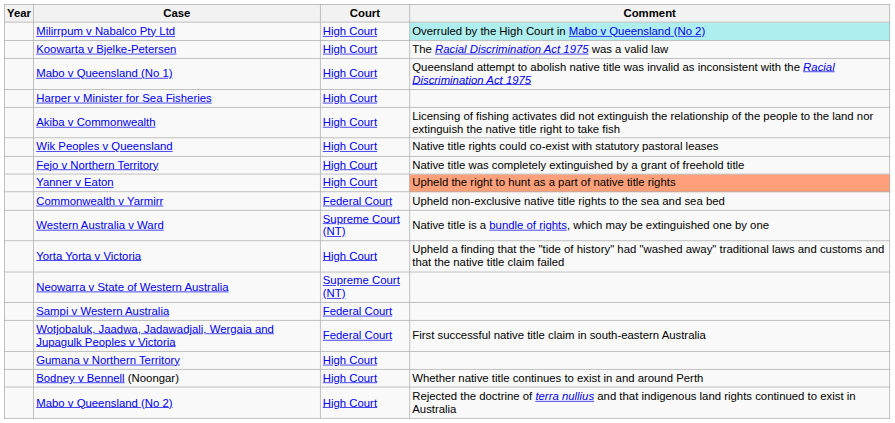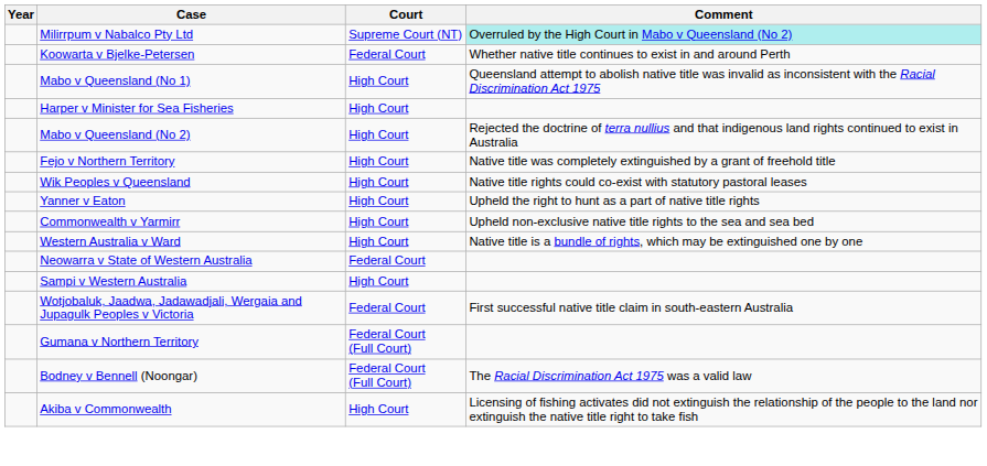 <table class="wikitable sortable">
 <tr>
 <th>Year </th>
 <th>Case</th>
 <th>Court</th>
 <th class=unsortable>Comment</th>
 </tr>
 <tr>
 <td></td>
 <td><a href='#'>Milirrpum v Nabalco Pty Ltd</a></td>
-<td><a href='#'>High Court</a></td>
+<td><a href='#'>Supreme Court (NT)</a></td>
 <td style="background: paleturquoise;">Overruled by the High Court in <a href='#'>Mabo v Queensland (No 2)</a></td>
 </tr>
 <tr>
 <td></td>
 <td><a href='#'>Koowarta v Bjelke-Petersen</a></td>
-<td><a href='#'>High Court</a></td>
-<td>The <em><a href='#'>Racial Discrimination Act 1975</a></em> was a valid law</td>
+<td><a href='#'>Federal Court</a></td>
+<td>Whether native title continues to exist in and around Perth</td>
 </tr>
 <tr>
 <td></td>
 <td><a href='#'>Mabo v Queensland (No 1)</a></td>
 <td><a href='#'>High Court</a></td>
 <td>Queensland attempt to abolish native title was invalid as inconsistent with the <em><a href='#'>Racial Discrimination Act 1975</a></em></td>
 </tr>
 <tr>
 <td></td>
 <td><a href='#'>Harper v Minister for Sea Fisheries</a> </td>
 <td><a href='#'>High Court</a></td>
 <td></td>
 </tr>
 <tr>
 <td></td>
-<td><a href='#'>Akiba v Commonwealth</a></td>
+<td><a href='#'>Mabo v Queensland (No 2)</a></td>
 <td><a href='#'>High Court</a></td>
-<td>Licensing of fishing activates did not extinguish the relationship of the people to the land nor extinguish the native title right to take fish</td>
+<td>Rejected the doctrine of <em><a href='#'>terra nullius</a></em> and that indigenous land rights continued to exist in Australia</td>
+</tr>
+<tr>
+<td></td>
+<td><a href='#'>Fejo v Northern Territory</a> </td>
+<td><a href='#'>High Court</a></td>
+<td>Native title was completely extinguished by a grant of freehold title</td>
 </tr>
 <tr>
 <td></td>
 <td><a href='#'>Wik Peoples v Queensland</a></td>
 <td><a href='#'>High Court</a></td>
 <td>Native title rights could co-exist with statutory pastoral leases</td>
 </tr>
 <tr>
 <td></td>
-<td><a href='#'>Fejo v Northern Territory</a> </td>
-<td><a href='#'>High Court</a></td>
-<td>Native title was completely extinguished by a grant of freehold title</td>
-</tr>
-<tr>
-<td></td>
 <td><a href='#'>Yanner v Eaton</a> </td>
 <td><a href='#'>High Court</a></td>
-<td style="background: lightsalmon;">Upheld the right to hunt as a part of native title rights</td>
+<td>Upheld the right to hunt as a part of native title rights</td>
 </tr>
 <tr>
 <td></td>
 <td><a href='#'>Commonwealth v Yarmirr</a></td>
-<td><a href='#'>Federal Court</a></td>
+<td><a href='#'>High Court</a></td>
 <td>Upheld non-exclusive native title rights to the sea and sea bed</td>
 </tr>
 <tr>
 <td></td>
 <td><a href='#'>Western Australia v Ward</a></td>
-<td><a href='#'>Supreme Court (NT)</a></td>
+<td><a href='#'>High Court</a></td>
 <td>Native title is a <a href='#'>bundle of rights</a>, which may be extinguished one by one</td>
 </tr>
 <tr>
 <td></td>
-<td><a href='#'>Yorta Yorta v Victoria</a></td>
-<td><a href='#'>High Court</a></td>
-<td>Upheld a finding that the "tide of history" had "washed away" traditional laws and customs and that the native title claim failed</td>
-</tr>
-<tr>
-<td></td>
 <td><a href='#'>Neowarra v State of Western Australia</a> </td>
-<td><a href='#'>Supreme Court (NT)</a></td>
+<td><a href='#'>Federal Court</a></td>
 <td></td>
 </tr>
 <tr>
 <td></td>
 <td><a href='#'>Sampi v Western Australia</a> </td>
-<td><a href='#'>Federal Court</a></td>
+<td><a href='#'>High Court</a></td>
 <td></td>
 </tr>
 <tr>
 <td></td>
 <td><a href='#'>Wotjobaluk, Jaadwa, Jadawadjali, Wergaia and Jupagulk Peoples v Victoria</a></td>
 <td><a href='#'>Federal Court</a></td>
 <td>First successful native title claim in south-eastern Australia</td>
 </tr>
 <tr>
 <td></td>
 <td><a href='#'>Gumana v Northern Territory</a> </td>
-<td><a href='#'>High Court</a></td>
+<td><a href='#'>Federal Court (Full Court)</a></td>
 <td></td>
 </tr>
 <tr>
 <td></td>
 <td><a href='#'>Bodney v Bennell</a> (Noongar)</td>
-<td><a href='#'>High Court</a></td>
-<td>Whether native title continues to exist in and around Perth</td>
+<td><a href='#'>Federal Court (Full Court)</a></td>
+<td>The <em><a href='#'>Racial Discrimination Act 1975</a></em> was a valid law</td>
 </tr>
 <tr>
 <td></td>
-<td><a href='#'>Mabo v Queensland (No 2)</a></td>
+<td><a href='#'>Akiba v Commonwealth</a></td>
 <td><a href='#'>High Court</a></td>
-<td>Rejected the doctrine of <em><a href='#'>terra nullius</a></em> and that indigenous land rights continued to exist in Australia</td>
+<td>Licensing of fishing activates did not extinguish the relationship of the people to the land nor extinguish the native title right to take fish</td>
 </tr>
 </table>
